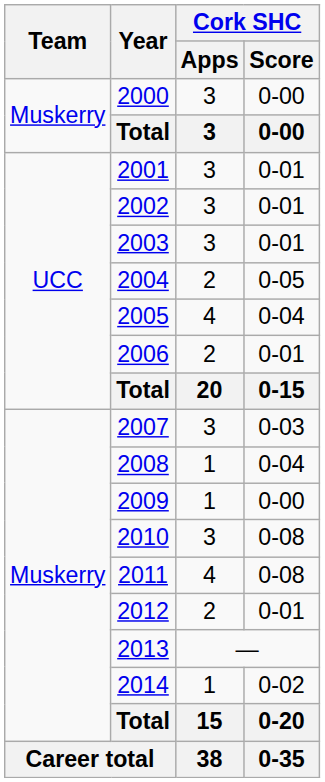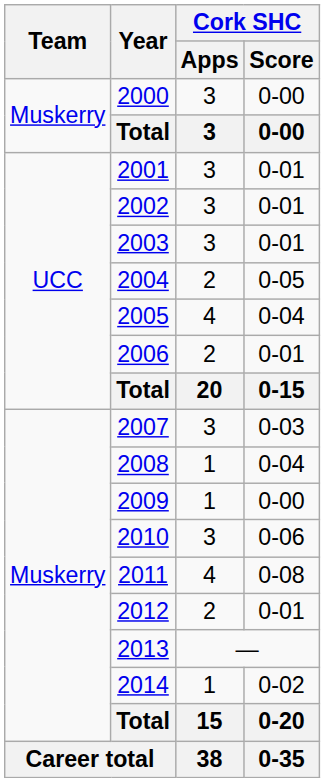 <table class="wikitable" style="text-align:center">
 <tr>
 <th rowspan="2">Team</th>
 <th rowspan="2">Year</th>
 <th colspan="2"><a href='#'>Cork SHC</a></th>
 </tr>
 <tr>
 <th>Apps</th>
 <th>Score</th>
 </tr>
 <tr>
 <td rowspan="2"><a href='#'>Muskerry</a></td>
 <td><a href='#'>2000</a></td>
 <td>3</td>
 <td>0-00</td>
 </tr>
 <tr>
 <th>Total</th>
 <th>3</th>
 <th>0-00</th>
 </tr>
 <tr>
 <td rowspan="7"><a href='#'>UCC</a></td>
 <td><a href='#'>2001</a></td>
 <td>3</td>
 <td>0-01</td>
 </tr>
 <tr>
 <td><a href='#'>2002</a></td>
 <td>3</td>
 <td>0-01</td>
 </tr>
 <tr>
 <td><a href='#'>2003</a></td>
 <td>3</td>
 <td>0-01</td>
 </tr>
 <tr>
 <td><a href='#'>2004</a></td>
 <td>2</td>
 <td>0-05</td>
 </tr>
 <tr>
 <td><a href='#'>2005</a></td>
 <td>4</td>
 <td>0-04</td>
 </tr>
 <tr>
 <td><a href='#'>2006</a></td>
 <td>2</td>
 <td>0-01</td>
 </tr>
 <tr>
 <th>Total</th>
 <th>20</th>
 <th>0-15</th>
 </tr>
 <tr>
 <td rowspan="9"><a href='#'>Muskerry</a></td>
 <td><a href='#'>2007</a></td>
 <td>3</td>
 <td>0-03</td>
 </tr>
 <tr>
 <td><a href='#'>2008</a></td>
 <td>1</td>
 <td>0-04</td>
 </tr>
 <tr>
 <td><a href='#'>2009</a></td>
 <td>1</td>
 <td>0-00</td>
 </tr>
 <tr>
 <td><a href='#'>2010</a></td>
 <td>3</td>
-<td>0-08</td>
+<td>0-06</td>
 </tr>
 <tr>
 <td><a href='#'>2011</a></td>
 <td>4</td>
 <td>0-08</td>
 </tr>
 <tr>
 <td><a href='#'>2012</a></td>
 <td>2</td>
 <td>0-01</td>
 </tr>
 <tr>
 <td><a href='#'>2013</a></td>
 <td colspan=2>—</td>
 </tr>
 <tr>
 <td><a href='#'>2014</a></td>
 <td>1</td>
 <td>0-02</td>
 </tr>
 <tr>
 <th>Total</th>
 <th>15</th>
 <th>0-20</th>
 </tr>
 <tr>
 <th colspan="2">Career total</th>
 <th>38</th>
 <th>0-35</th>
 </tr>
 </table>
